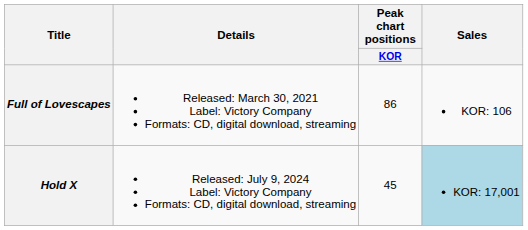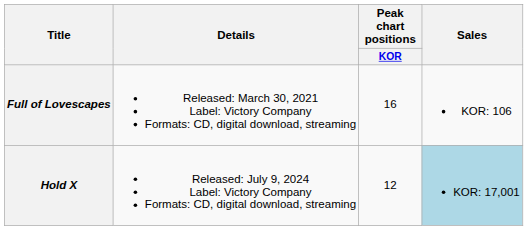 <table class="wikitable plainrowheaders" style="text-align:center">
 <tr>
 <th scope="col" rowspan="2">Title</th>
 <th scope="col" rowspan="2">Details</th>
 <th scope="col" colspan="1" style="width:5em">Peak chart positions</th>
 <th scope="col" rowspan="2">Sales</th>
 </tr>
 <tr>
 <th scope="col" style="width:3em;font-size:90%"><a href='#'>KOR</a><br></th>
 </tr>
 <tr>
 <th scope="row"><em>Full of Lovescapes</em></th>
 <td><br><ul><li>Released: March 30, 2021</li><li>Label: Victory Company</li><li>Formats: CD, digital download, streaming</li></ul></td>
-<td>86</td>
+<td>16</td>
 <td><br><ul><li>KOR: 106</li></ul></td>
 </tr>
 <tr>
 <th scope="row"><em>Hold X</em></th>
 <td><br><ul><li>Released: July 9, 2024</li><li>Label: Victory Company</li><li>Formats: CD, digital download, streaming</li></ul></td>
-<td>45</td>
+<td>12</td>
 <td style="background: lightblue;"><br><ul><li>KOR: 17,001</li></ul></td>
 </tr>
 </table>
